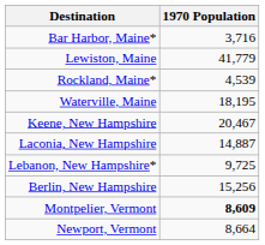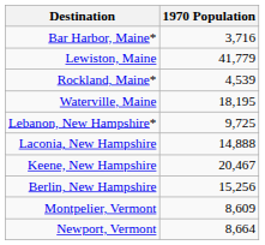 <table class="wikitable sortable" style=text-align:right>
 <tr>
 <th>Destination</th>
 <th>1970 Population</th>
 </tr>
 <tr>
 <td><a href='#'>Bar Harbor, Maine</a>*</td>
 <td>3,716</td>
 </tr>
 <tr>
 <td><a href='#'>Lewiston, Maine</a></td>
 <td>41,779</td>
 </tr>
 <tr>
 <td><a href='#'>Rockland, Maine</a>*</td>
 <td>4,539</td>
 </tr>
 <tr>
 <td><a href='#'>Waterville, Maine</a></td>
 <td>18,195</td>
 </tr>
 <tr>
-<td><a href='#'>Keene, New Hampshire</a></td>
-<td>20,467</td>
+<td><a href='#'>Lebanon, New Hampshire</a>*</td>
+<td>9,725</td>
 </tr>
 <tr>
 <td><a href='#'>Laconia, New Hampshire</a></td>
-<td>14,887</td>
+<td>14,888</td>
 </tr>
 <tr>
-<td><a href='#'>Lebanon, New Hampshire</a>*</td>
-<td>9,725</td>
+<td><a href='#'>Keene, New Hampshire</a></td>
+<td>20,467</td>
 </tr>
 <tr>
 <td><a href='#'>Berlin, New Hampshire</a></td>
 <td>15,256</td>
 </tr>
 <tr>
 <td><a href='#'>Montpelier, Vermont</a></td>
-<td><strong>8,609</strong></td>
+<td>8,609</td>
 </tr>
 <tr>
 <td><a href='#'>Newport, Vermont</a></td>
 <td>8,664</td>
 </tr>
 </table>
